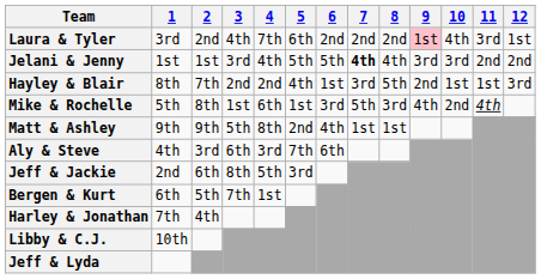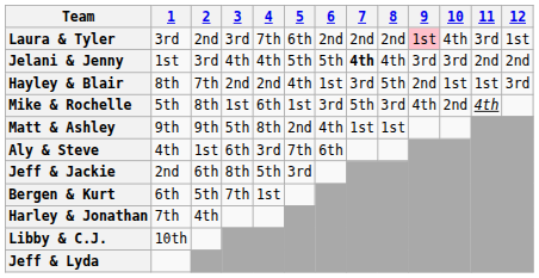 <table class="wikitable sortable" style="text-align:left;">
 <tr>
 <th scope="col" class="unsortable">Team</th>
 <th scope="col"><a href='#'>1</a></th>
 <th scope="col"><a href='#'>2</a></th>
 <th scope="col"><a href='#'>3</a></th>
 <th scope="col"><a href='#'>4</a></th>
 <th scope="col"><a href='#'>5</a></th>
 <th scope="col"><a href='#'>6</a></th>
 <th scope="col"><a href='#'>7</a></th>
 <th scope="col"><a href='#'>8</a></th>
 <th scope="col"><a href='#'>9</a></th>
 <th scope="col"><a href='#'>10</a></th>
 <th scope="col"><a href='#'>11</a></th>
 <th scope="col"><a href='#'>12</a></th>
 </tr>
 <tr>
 <th scope="row" style="text-align:left">Laura & Tyler</th>
 <td>3rd</td>
 <td>2nd</td>
-<td>4th</td>
+<td>3rd</td>
 <td>7th</td>
 <td>6th</td>
 <td>2nd</td>
 <td>2nd</td>
 <td>2nd</td>
 <td style="background: pink;">1st</td>
 <td>4th</td>
 <td>3rd</td>
 <td>1st</td>
 </tr>
 <tr>
 <th scope="row" style="text-align:left">Jelani & Jenny</th>
 <td>1st</td>
-<td>1st</td>
 <td>3rd</td>
+<td>4th</td>
 <td>4th</td>
 <td>5th</td>
 <td>5th</td>
 <td><strong>4th</strong></td>
 <td>4th</td>
 <td>3rd</td>
 <td>3rd</td>
 <td>2nd</td>
 <td>2nd</td>
 </tr>
 <tr>
 <th scope="row" style="text-align:left">Hayley & Blair</th>
 <td>8th</td>
 <td>7th</td>
 <td>2nd</td>
 <td>2nd</td>
 <td>4th</td>
 <td>1st</td>
 <td>3rd</td>
 <td>5th</td>
 <td>2nd</td>
 <td>1st</td>
 <td>1st</td>
 <td>3rd</td>
 </tr>
 <tr>
 <th scope="row" style="text-align:left">Mike & Rochelle</th>
 <td>5th</td>
 <td>8th</td>
 <td>1st</td>
 <td>6th</td>
 <td>1st</td>
 <td>3rd</td>
 <td>5th</td>
 <td>3rd</td>
 <td>4th</td>
 <td>2nd</td>
 <td><u><em>4th</em></u></td>
 <td></td>
 </tr>
 <tr>
 <th scope="row" style="text-align:left">Matt & Ashley</th>
 <td>9th</td>
 <td>9th</td>
 <td>5th</td>
 <td>8th</td>
 <td>2nd</td>
 <td>4th</td>
 <td>1st</td>
 <td>1st</td>
 <td></td>
 <td></td>
 <td colspan="2" rowspan="7" bgcolor="darkgray"></td>
 </tr>
 <tr>
 <th scope="row" style="text-align:left">Aly & Steve</th>
 <td>4th</td>
-<td>3rd</td>
+<td>1st</td>
 <td>6th</td>
 <td>3rd</td>
 <td>7th</td>
 <td>6th</td>
 <td></td>
 <td></td>
 <td colspan="2" rowspan="6" bgcolor="darkgray"></td>
 </tr>
 <tr>
 <th scope="row" style="text-align:left">Jeff & Jackie</th>
 <td>2nd</td>
 <td>6th</td>
 <td>8th</td>
 <td>5th</td>
 <td>3rd</td>
 <td></td>
 <td colspan="2" rowspan="5" style="background:darkgrey;"></td>
 </tr>
 <tr>
 <th scope="row" style="text-align:left">Bergen & Kurt</th>
 <td>6th</td>
 <td>5th</td>
 <td>7th</td>
 <td>1st</td>
 <td></td>
 <td rowspan="4" style="background:darkgrey;"></td>
 </tr>
 <tr>
 <th scope="row" style="text-align:left">Harley & Jonathan</th>
 <td>7th</td>
 <td>4th</td>
 <td></td>
 <td></td>
 <td rowspan="3" style="background:darkgrey;"></td>
 </tr>
 <tr>
 <th scope="row" style="text-align:left">Libby & C.J.</th>
 <td>10th</td>
 <td></td>
 <td colspan="2" rowspan="2" style="background:darkgrey;"></td>
 </tr>
 <tr>
 <th scope="row" style="text-align:left">Jeff & Lyda</th>
 <td></td>
 <td style="background:darkgrey;"></td>
 </tr>
 </table>
